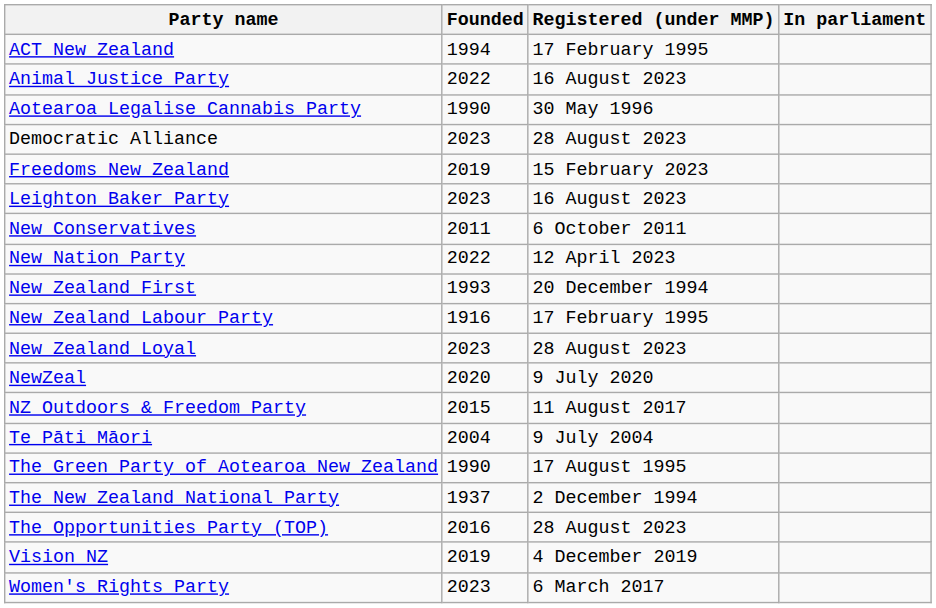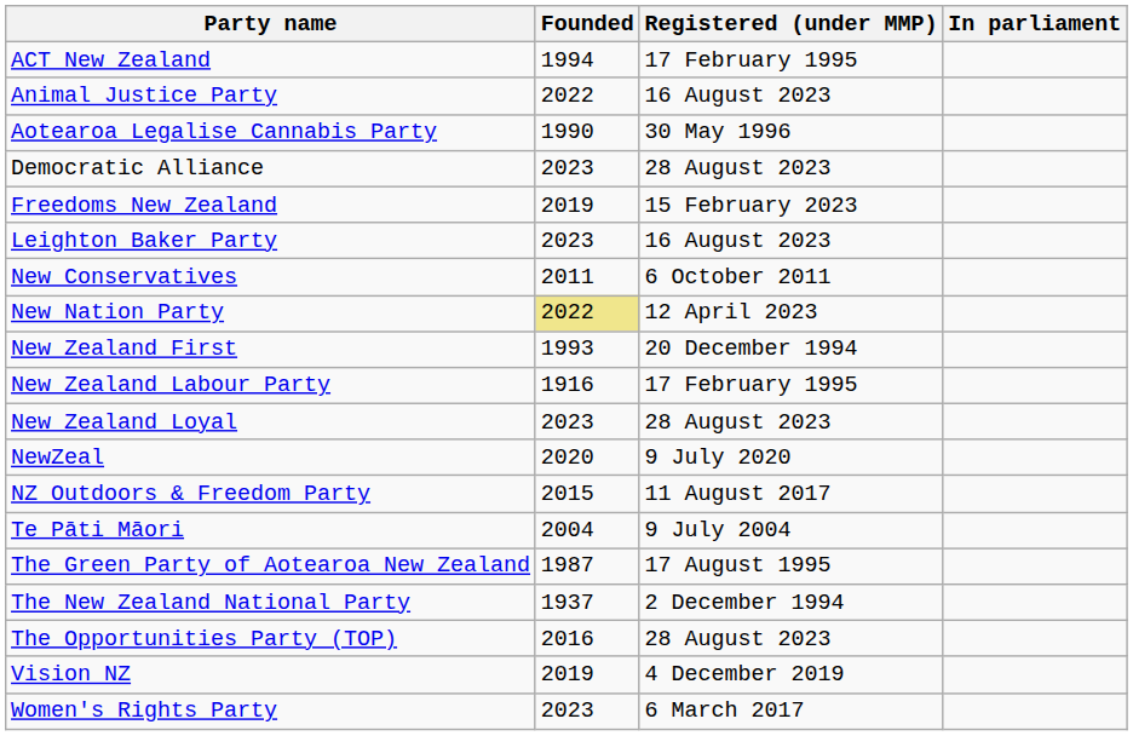 <table class="wikitable sortable">
 <tr>
 <th>Party name</th>
 <th>Founded</th>
 <th>Registered (under MMP)</th>
 <th>In parliament</th>
 </tr>
 <tr>
 <td><a href='#'>ACT New Zealand</a></td>
 <td>1994</td>
 <td>17 February 1995</td>
 <td></td>
 </tr>
 <tr>
 <td><a href='#'>Animal Justice Party</a></td>
 <td>2022</td>
 <td>16 August 2023</td>
 <td></td>
 </tr>
 <tr>
 <td><a href='#'>Aotearoa Legalise Cannabis Party</a></td>
 <td>1990</td>
 <td>30 May 1996</td>
 <td></td>
 </tr>
 <tr>
 <td>Democratic Alliance</td>
 <td>2023</td>
 <td>28 August 2023</td>
 <td></td>
 </tr>
 <tr>
 <td><a href='#'>Freedoms New Zealand</a></td>
 <td>2019</td>
 <td>15 February 2023</td>
 <td></td>
 </tr>
 <tr>
 <td><a href='#'>Leighton Baker Party</a></td>
 <td>2023</td>
 <td>16 August 2023</td>
 <td></td>
 </tr>
 <tr>
 <td><a href='#'>New Conservatives</a></td>
 <td>2011</td>
 <td>6 October 2011</td>
 <td></td>
 </tr>
 <tr>
 <td><a href='#'>New Nation Party</a></td>
-<td>2022</td>
+<td style="background: khaki;">2022</td>
 <td>12 April 2023</td>
 <td></td>
 </tr>
 <tr>
 <td><a href='#'>New Zealand First</a></td>
 <td>1993</td>
 <td>20 December 1994</td>
 <td></td>
 </tr>
 <tr>
 <td><a href='#'>New Zealand Labour Party</a></td>
 <td>1916</td>
 <td>17 February 1995</td>
 <td></td>
 </tr>
 <tr>
 <td><a href='#'>New Zealand Loyal</a></td>
 <td>2023</td>
 <td>28 August 2023</td>
 <td></td>
 </tr>
 <tr>
 <td><a href='#'>NewZeal</a></td>
 <td>2020</td>
 <td>9 July 2020</td>
 <td></td>
 </tr>
 <tr>
 <td><a href='#'>NZ Outdoors & Freedom Party</a></td>
 <td>2015</td>
 <td>11 August 2017</td>
 <td></td>
 </tr>
 <tr>
 <td><a href='#'>Te Pāti Māori</a></td>
 <td>2004</td>
 <td>9 July 2004</td>
 <td></td>
 </tr>
 <tr>
 <td><a href='#'>The Green Party of Aotearoa New Zealand</a></td>
-<td>1990</td>
+<td>1987</td>
 <td>17 August 1995</td>
 <td></td>
 </tr>
 <tr>
 <td><a href='#'>The New Zealand National Party</a></td>
 <td>1937</td>
 <td>2 December 1994</td>
 <td></td>
 </tr>
 <tr>
 <td><a href='#'>The Opportunities Party (TOP)</a></td>
 <td>2016</td>
 <td>28 August 2023</td>
 <td></td>
 </tr>
 <tr>
 <td><a href='#'>Vision NZ</a></td>
 <td>2019</td>
 <td>4 December 2019</td>
 <td></td>
 </tr>
 <tr>
 <td><a href='#'>Women's Rights Party</a></td>
 <td>2023</td>
 <td>6 March 2017</td>
 <td></td>
 </tr>
 </table>
